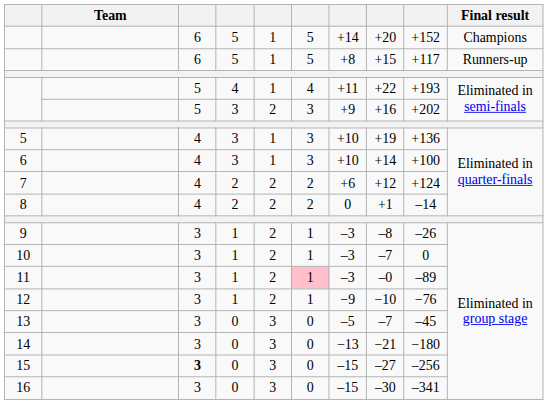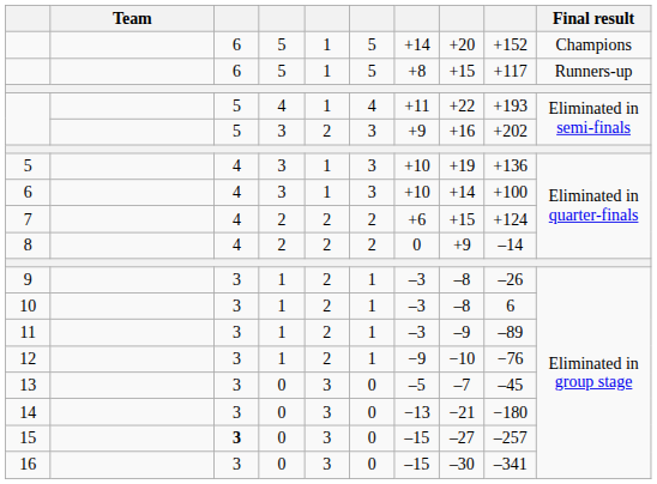 <table class=wikitable style="text-align:center;" width=620>
 <tr>
 <th width=5.5%></th>
 <th width=20%>Team</th>
 <th width=5.5%></th>
 <th width=5.5%></th>
 <th width=5.5%></th>
 <th width=5.5%></th>
 <th width=5.5%></th>
 <th width=5.5%></th>
 <th width=5.5%></th>
 <th width=14%>Final result</th>
 </tr>
 <tr>
 <td></td>
 <td align="left"></td>
 <td>6</td>
 <td>5</td>
 <td>1</td>
 <td>5</td>
 <td>+14</td>
 <td>+20</td>
 <td>+152</td>
 <td>Champions</td>
 </tr>
 <tr>
 <td></td>
 <td align="left"></td>
 <td>6</td>
 <td>5</td>
 <td>1</td>
 <td>5</td>
 <td>+8</td>
 <td>+15</td>
 <td>+117</td>
 <td>Runners-up</td>
 </tr>
 <tr>
 <th colspan="10"></th>
 </tr>
 <tr>
 <td rowspan="2"></td>
 <td align="left"></td>
 <td>5</td>
 <td>4</td>
 <td>1</td>
 <td>4</td>
 <td>+11</td>
 <td>+22</td>
 <td>+193</td>
 <td rowspan="2">Eliminated in <a href='#'>semi-finals</a></td>
 </tr>
 <tr>
 <td align="left"></td>
 <td>5</td>
 <td>3</td>
 <td>2</td>
 <td>3</td>
 <td>+9</td>
 <td>+16</td>
 <td>+202</td>
 </tr>
 <tr>
 <th colspan="10"></th>
 </tr>
 <tr>
 <td>5</td>
 <td align="left"></td>
 <td>4</td>
 <td>3</td>
 <td>1</td>
 <td>3</td>
 <td>+10</td>
 <td>+19</td>
 <td>+136</td>
 <td rowspan="4">Eliminated in <a href='#'>quarter-finals</a></td>
 </tr>
 <tr>
 <td>6</td>
 <td align="left"></td>
 <td>4</td>
 <td>3</td>
 <td>1</td>
 <td>3</td>
 <td>+10</td>
 <td>+14</td>
 <td>+100</td>
 </tr>
 <tr>
 <td>7</td>
 <td align="left"></td>
 <td>4</td>
 <td>2</td>
 <td>2</td>
 <td>2</td>
 <td>+6</td>
-<td>+12</td>
+<td>+15</td>
 <td>+124</td>
 </tr>
 <tr>
 <td>8</td>
 <td align="left"></td>
 <td>4</td>
 <td>2</td>
 <td>2</td>
 <td>2</td>
 <td>0</td>
-<td>+1</td>
+<td>+9</td>
 <td>–14</td>
 </tr>
 <tr>
 <th colspan="10"></th>
 </tr>
 <tr>
 <td>9</td>
 <td align="left"></td>
 <td>3</td>
 <td>1</td>
 <td>2</td>
 <td>1</td>
 <td>–3</td>
 <td>–8</td>
 <td>–26</td>
 <td rowspan="8">Eliminated in <a href='#'>group stage</a></td>
 </tr>
 <tr>
 <td>10</td>
 <td align="left"></td>
 <td>3</td>
 <td>1</td>
 <td>2</td>
 <td>1</td>
 <td>–3</td>
-<td>–7</td>
-<td>0</td>
+<td>–8</td>
+<td>6</td>
 </tr>
 <tr>
 <td>11</td>
 <td align="left"></td>
 <td>3</td>
 <td>1</td>
 <td>2</td>
-<td style="background: pink;">1</td>
+<td>1</td>
 <td>–3</td>
-<td>–0</td>
+<td>–9</td>
 <td>–89</td>
 </tr>
 <tr>
 <td>12</td>
 <td align="left"></td>
 <td>3</td>
 <td>1</td>
 <td>2</td>
 <td>1</td>
 <td>−9</td>
 <td>−10</td>
 <td>−76</td>
 </tr>
 <tr>
 <td>13</td>
 <td align="left"></td>
 <td>3</td>
 <td>0</td>
 <td>3</td>
 <td>0</td>
 <td>–5</td>
 <td>–7</td>
 <td>–45</td>
 </tr>
 <tr>
 <td>14</td>
 <td align="left"></td>
 <td>3</td>
 <td>0</td>
 <td>3</td>
 <td>0</td>
 <td>−13</td>
 <td>−21</td>
 <td>−180</td>
 </tr>
 <tr>
 <td>15</td>
 <td align="left"></td>
 <td><strong>3</strong></td>
 <td>0</td>
 <td>3</td>
 <td>0</td>
 <td>–15</td>
 <td>–27</td>
-<td>–256</td>
+<td>–257</td>
 </tr>
 <tr>
 <td>16</td>
 <td align="left"></td>
 <td>3</td>
 <td>0</td>
 <td>3</td>
 <td>0</td>
 <td>–15</td>
 <td>–30</td>
 <td>–341</td>
 </tr>
 </table>
